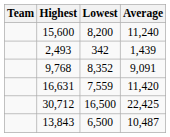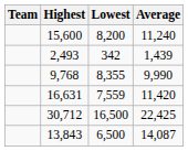 <table class="wikitable sortable">
 <tr>
 <th>Team</th>
 <th>Highest</th>
 <th>Lowest</th>
 <th>Average</th>
 </tr>
 <tr>
 <td></td>
 <td align="center">15,600</td>
 <td align="center">8,200</td>
 <td align="center">11,240</td>
 </tr>
 <tr>
 <td></td>
 <td align="center">2,493</td>
 <td align="center">342</td>
 <td align="center">1,439</td>
 </tr>
 <tr>
 <td></td>
 <td align="center">9,768</td>
-<td align="center">8,352</td>
-<td align="center">9,091</td>
+<td align="center">8,355</td>
+<td align="center">9,990</td>
 </tr>
 <tr>
 <td></td>
 <td align="center">16,631</td>
 <td align="center">7,559</td>
 <td align="center">11,420</td>
 </tr>
 <tr>
 <td></td>
 <td align="center">30,712</td>
 <td align="center">16,500</td>
 <td align="center">22,425</td>
 </tr>
 <tr>
 <td></td>
 <td align="center">13,843</td>
 <td align="center">6,500</td>
-<td align="center">10,487</td>
+<td align="center">14,087</td>
 </tr>
 </table>
